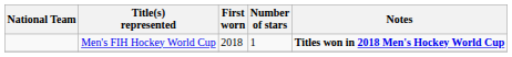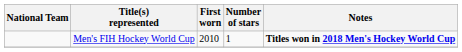 <table class="wikitable sortable">
 <tr>
 <th>National Team</th>
 <th>Title(s)<br>represented</th>
 <th>First<br>worn</th>
 <th>Number<br>of stars</th>
 <th class="unsortable">Notes</th>
 </tr>
 <tr>
 <td></td>
 <td><a href='#'>Men's FIH Hockey World Cup</a></td>
-<td>2018</td>
+<td>2010</td>
 <td>1</td>
 <td><strong>Titles won in <a href='#'>2018 Men's Hockey World Cup</a></strong></td>
 </tr>
 <tr ->
 </tr>
 </table>
